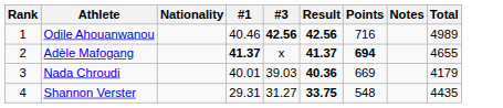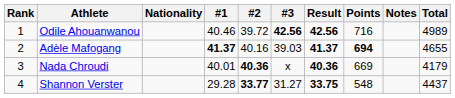 <table class="wikitable sortable" style="text-align:center">
 <tr>
 <th>Rank</th>
 <th>Athlete</th>
 <th>Nationality</th>
 <th>#1</th>
+<th>#2</th>
 <th>#3</th>
 <th>Result</th>
 <th>Points</th>
 <th>Notes</th>
 <th>Total</th>
 </tr>
 <tr>
 <td>1</td>
 <td align=left><a href='#'>Odile Ahouanwanou</a></td>
 <td align=left></td>
 <td>40.46</td>
+<td>39.72</td>
 <td><strong>42.56</strong></td>
 <td><strong>42.56</strong></td>
 <td>716</td>
 <td></td>
 <td>4989</td>
 </tr>
 <tr>
 <td>2</td>
 <td align=left><a href='#'>Adèle Mafogang</a></td>
 <td align=left></td>
 <td><strong>41.37</strong></td>
-<td>x</td>
+<td>40.16</td>
+<td>39.03</td>
 <td><strong>41.37</strong></td>
 <td><strong>694</strong></td>
 <td></td>
 <td>4655</td>
 </tr>
 <tr>
 <td>3</td>
 <td align=left><a href='#'>Nada Chroudi</a></td>
 <td align=left></td>
 <td>40.01</td>
-<td>39.03</td>
+<td><strong>40.36</strong></td>
+<td>x</td>
 <td><strong>40.36</strong></td>
 <td>669</td>
 <td></td>
 <td>4179</td>
 </tr>
 <tr>
 <td>4</td>
 <td align=left><a href='#'>Shannon Verster</a></td>
 <td align=left></td>
-<td>29.31</td>
+<td>29.28</td>
+<td><strong>33.77</strong></td>
 <td>31.27</td>
 <td><strong>33.75</strong></td>
 <td>548</td>
 <td></td>
-<td>4435</td>
+<td>4437</td>
 </tr>
 </table>
